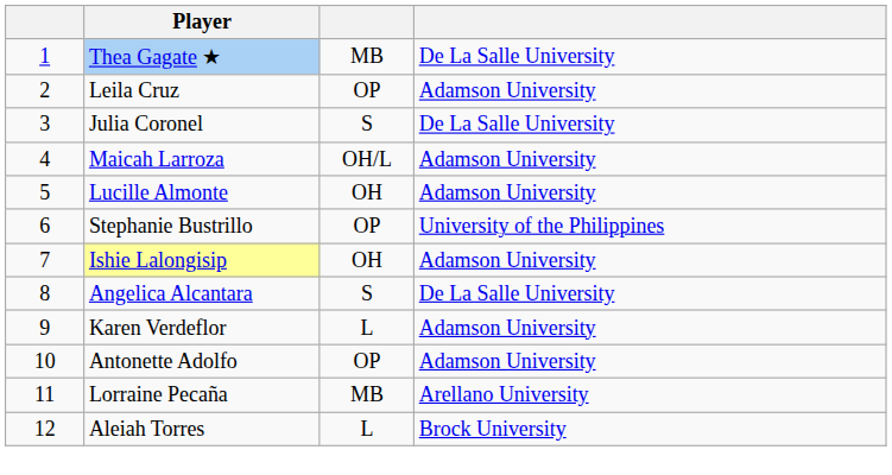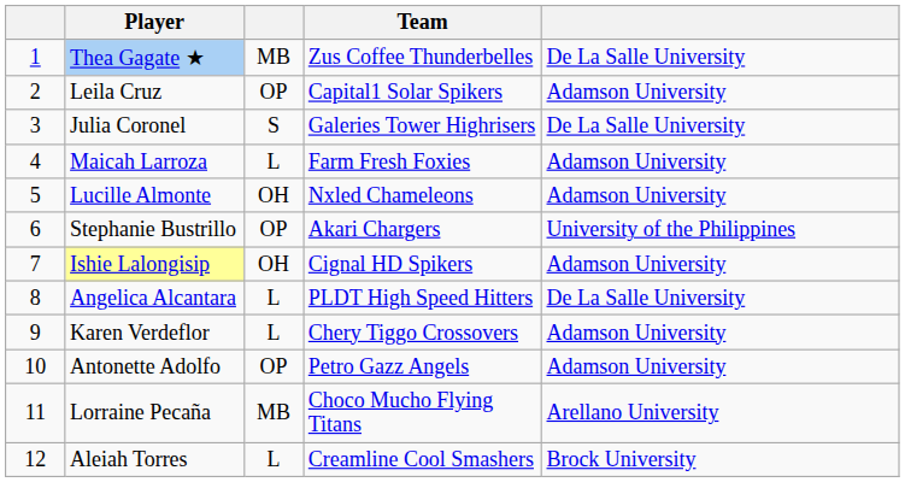 <table class="wikitable plainrowheaders" style="text-align:left" width="75%">
 <tr>
 <th scope="col" style="width:5%"></th>
 <th scope="col" style="width:15%">Player</th>
 <th scope="col" style="width:5%"></th>
+<th scope="col" style="width:20%">Team</th>
 <th scope="col" style="width:30%"></th>
 </tr>
 <tr>
 <td style="text-align:center"><a href='#'>1</a></td>
 <td style="background:#A9D0F5"><a href='#'>Thea Gagate</a>  ★</td>
 <td style="text-align:center">MB</td>
+<td><a href='#'>Zus Coffee Thunderbelles</a></td>
 <td><a href='#'>De La Salle University</a></td>
 </tr>
 <tr>
 <td style="text-align:center">2</td>
 <td>Leila Cruz</td>
 <td style="text-align:center">OP</td>
+<td><a href='#'>Capital1 Solar Spikers</a></td>
 <td><a href='#'>Adamson University</a></td>
 </tr>
 <tr>
 <td style="text-align:center">3</td>
 <td>Julia Coronel </td>
 <td style="text-align:center">S</td>
+<td><a href='#'>Galeries Tower Highrisers</a></td>
 <td><a href='#'>De La Salle University</a></td>
 </tr>
 <tr>
 <td style="text-align:center">4</td>
 <td><a href='#'>Maicah Larroza</a></td>
-<td style="text-align:center">OH/L</td>
+<td style="text-align:center">L</td>
+<td><a href='#'>Farm Fresh Foxies</a></td>
 <td><a href='#'>Adamson University</a></td>
 </tr>
 <tr>
 <td style="text-align:center">5</td>
 <td><a href='#'>Lucille Almonte</a></td>
 <td style="text-align:center">OH</td>
+<td><a href='#'>Nxled Chameleons</a></td>
 <td><a href='#'>Adamson University</a></td>
 </tr>
 <tr>
 <td style="text-align:center">6</td>
 <td>Stephanie Bustrillo</td>
 <td style="text-align:center">OP</td>
+<td><a href='#'>Akari Chargers</a></td>
 <td><a href='#'>University of the Philippines</a></td>
 </tr>
 <tr>
 <td style="text-align:center">7</td>
 <td style="background:#ff9"><a href='#'>Ishie Lalongisip</a></td>
 <td style="text-align:center">OH</td>
+<td><a href='#'>Cignal HD Spikers</a></td>
 <td><a href='#'>Adamson University</a></td>
 </tr>
 <tr>
 <td style="text-align:center">8</td>
 <td><a href='#'>Angelica Alcantara</a></td>
-<td style="text-align:center">S</td>
+<td style="text-align:center">L</td>
+<td><a href='#'>PLDT High Speed Hitters</a></td>
 <td><a href='#'>De La Salle University</a></td>
 </tr>
 <tr>
 <td style="text-align:center">9</td>
 <td>Karen Verdeflor</td>
 <td style="text-align:center">L</td>
+<td><a href='#'>Chery Tiggo Crossovers</a></td>
 <td><a href='#'>Adamson University</a></td>
 </tr>
 <tr>
 <td style="text-align:center">10</td>
 <td>Antonette Adolfo</td>
 <td style="text-align:center">OP</td>
+<td><a href='#'>Petro Gazz Angels</a></td>
 <td><a href='#'>Adamson University</a></td>
 </tr>
 <tr>
 <td style="text-align:center">11</td>
 <td>Lorraine Pecaña</td>
 <td style="text-align:center">MB</td>
+<td><a href='#'>Choco Mucho Flying Titans</a></td>
 <td><a href='#'>Arellano University</a></td>
 </tr>
 <tr>
 <td style="text-align:center">12</td>
 <td>Aleiah Torres</td>
 <td style="text-align:center">L</td>
+<td><a href='#'>Creamline Cool Smashers</a></td>
 <td><a href='#'>Brock University</a></td>
 </tr>
 </table>
